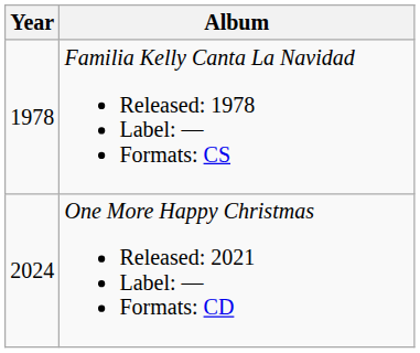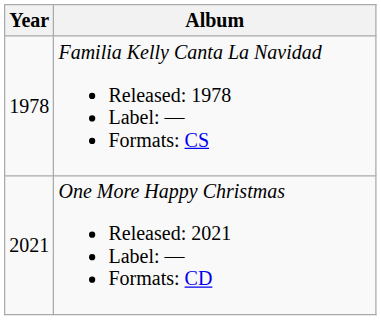 <table class="wikitable">
 <tr>
 <th width="20">Year</th>
 <th width="250">Album</th>
 </tr>
 <tr>
 <td>1978</td>
 <td><em>Familia Kelly Canta La Navidad</em><br><ul><li>Released: 1978</li><li>Label: —</li><li>Formats: <a href='#'>CS</a></li></ul></td>
 </tr>
 <tr>
-<td>2024</td>
+<td>2021</td>
 <td><em>One More Happy Christmas</em><br><ul><li>Released: 2021</li><li>Label: —</li><li>Formats: <a href='#'>CD</a></li></ul></td>
 </tr>
 </table>
